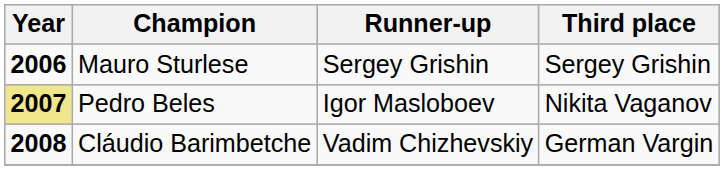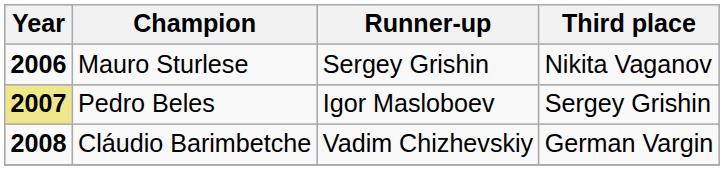 <table class="wikitable">
 <tr>
 <th>Year</th>
 <th>Champion</th>
 <th>Runner-up</th>
 <th>Third place</th>
 </tr>
 <tr>
 <td><strong>2006</strong></td>
 <td> Mauro Sturlese</td>
 <td> Sergey Grishin</td>
-<td> Sergey Grishin</td>
+<td> Nikita Vaganov</td>
 </tr>
 <tr>
 <td style="background: khaki;"><strong>2007</strong></td>
 <td> Pedro Beles</td>
 <td> Igor Masloboev</td>
-<td> Nikita Vaganov</td>
+<td> Sergey Grishin</td>
 </tr>
 <tr>
 <td><strong>2008</strong></td>
 <td> Cláudio Barimbetche</td>
 <td> Vadim Chizhevskiy</td>
 <td> German Vargin</td>
 </tr>
 <tr>
 </tr>
 </table>
